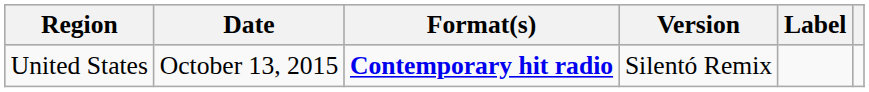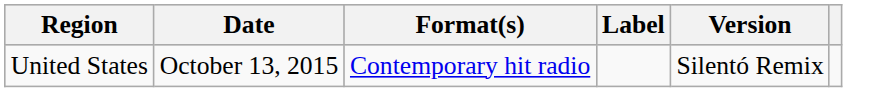 <table class="wikitable plainrowheaders">
 <tr>
 <th scope="col">Region</th>
 <th scope="col">Date</th>
 <th scope="col">Format(s)</th>
+<th scope="col">Label</th>
 <th scope="col">Version</th>
-<th scope="col">Label</th>
 <th scope="col"></th>
 </tr>
 <tr>
 <td>United States</td>
 <td>October 13, 2015</td>
-<td><strong><a href='#'>Contemporary hit radio</a></strong></td>
+<td><a href='#'>Contemporary hit radio</a></td>
+<td></td>
 <td>Silentó Remix</td>
-<td></td>
 <td style="text-align:center;"></td>
 </tr>
 </table>
